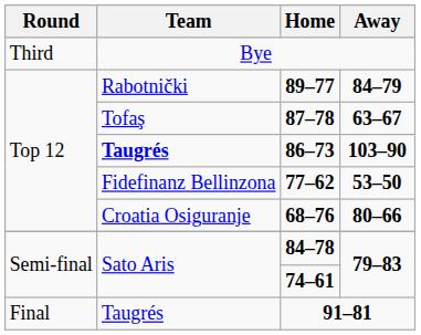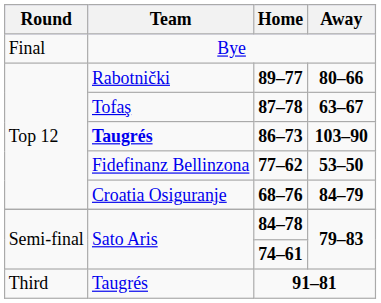 <table class="wikitable" style="text-align: left; font-size:95%">
 <tr bgcolor="#ccccff">
 <th>Round</th>
 <th>Team</th>
 <th>Home</th>
 <th>  Away  </th>
 </tr>
 <tr>
-<td>Third</td>
+<td>Final</td>
 <td colspan=3 align=center><a href='#'>Bye</a></td>
 </tr>
 <tr>
 <td rowspan=5>Top 12</td>
 <td> <a href='#'>Rabotnički</a></td>
 <td align="center"><strong>89–77</strong></td>
-<td align="center"><strong>84–79</strong></td>
+<td align="center"><strong>80–66</strong></td>
 </tr>
 <tr>
 <td> <a href='#'>Tofaş</a></td>
 <td align="center"><strong>87–78</strong></td>
 <td align="center"><strong>63–67</strong></td>
 </tr>
 <tr>
 <td><strong> <a href='#'>Taugrés</a></strong></td>
 <td align="center"><strong>86–73</strong></td>
 <td align="center"><strong>103–90</strong></td>
 </tr>
 <tr>
 <td> <a href='#'>Fidefinanz Bellinzona</a></td>
 <td align="center"><strong>77–62</strong></td>
 <td align="center"><strong>53–50</strong></td>
 </tr>
 <tr>
 <td> <a href='#'>Croatia Osiguranje</a></td>
 <td align="center"><strong>68–76</strong></td>
-<td align="center"><strong>80–66</strong></td>
+<td align="center"><strong>84–79</strong></td>
 </tr>
 <tr>
 </tr>
 <tr>
 <td rowspan=2>Semi-final</td>
 <td rowspan=2> <a href='#'>Sato Aris</a></td>
 <td align="center"><strong>84–78</strong></td>
 <td rowspan=2 align="center"><strong>79–83</strong></td>
 </tr>
 <tr>
 <td align="center"><strong>74–61</strong></td>
 </tr>
 <tr>
-<td>Final</td>
+<td>Third</td>
 <td> <a href='#'>Taugrés</a></td>
 <td colspan=2 align="center"><strong>91–81</strong></td>
 </tr>
 </table>
